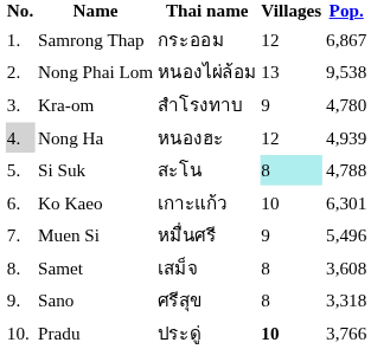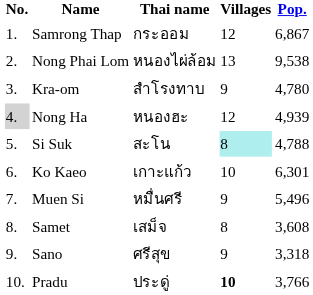 <table>
 <tr>
 <th>No.</th>
 <th>Name</th>
 <th>Thai name</th>
 <th>Villages</th>
 <th><a href='#'>Pop.</a></th>
 </tr>
 <tr>
 <td>1.</td>
 <td>Samrong Thap</td>
 <td>กระออม</td>
 <td>12</td>
 <td>6,867</td>
 <td></td>
 </tr>
 <tr>
 <td>2.</td>
 <td>Nong Phai Lom</td>
 <td>หนองไผ่ล้อม</td>
 <td>13</td>
 <td>9,538</td>
 <td></td>
 </tr>
 <tr>
 <td>3.</td>
 <td>Kra-om</td>
 <td>สำโรงทาบ</td>
 <td>9</td>
 <td>4,780</td>
 <td></td>
 </tr>
 <tr>
 <td style="background: lightgrey;">4.</td>
 <td>Nong Ha</td>
 <td>หนองฮะ</td>
 <td>12</td>
 <td>4,939</td>
 <td></td>
 </tr>
 <tr>
 <td>5.</td>
 <td>Si Suk</td>
 <td>สะโน</td>
 <td style="background: paleturquoise;">8</td>
 <td>4,788</td>
 <td></td>
 </tr>
 <tr>
 <td>6.</td>
 <td>Ko Kaeo</td>
 <td>เกาะแก้ว</td>
 <td>10</td>
 <td>6,301</td>
 <td></td>
 </tr>
 <tr>
 <td>7.</td>
 <td>Muen Si</td>
 <td>หมื่นศรี</td>
 <td>9</td>
 <td>5,496</td>
 <td></td>
 </tr>
 <tr>
 <td>8.</td>
 <td>Samet</td>
 <td>เสม็จ</td>
 <td>8</td>
 <td>3,608</td>
 <td></td>
 </tr>
 <tr>
 <td>9.</td>
 <td>Sano</td>
 <td>ศรีสุข</td>
-<td>8</td>
+<td>9</td>
 <td>3,318</td>
 <td></td>
 </tr>
 <tr>
 <td>10.</td>
 <td>Pradu</td>
 <td>ประดู่</td>
 <td><strong>10</strong></td>
 <td>3,766</td>
 <td></td>
 </tr>
 </table>
